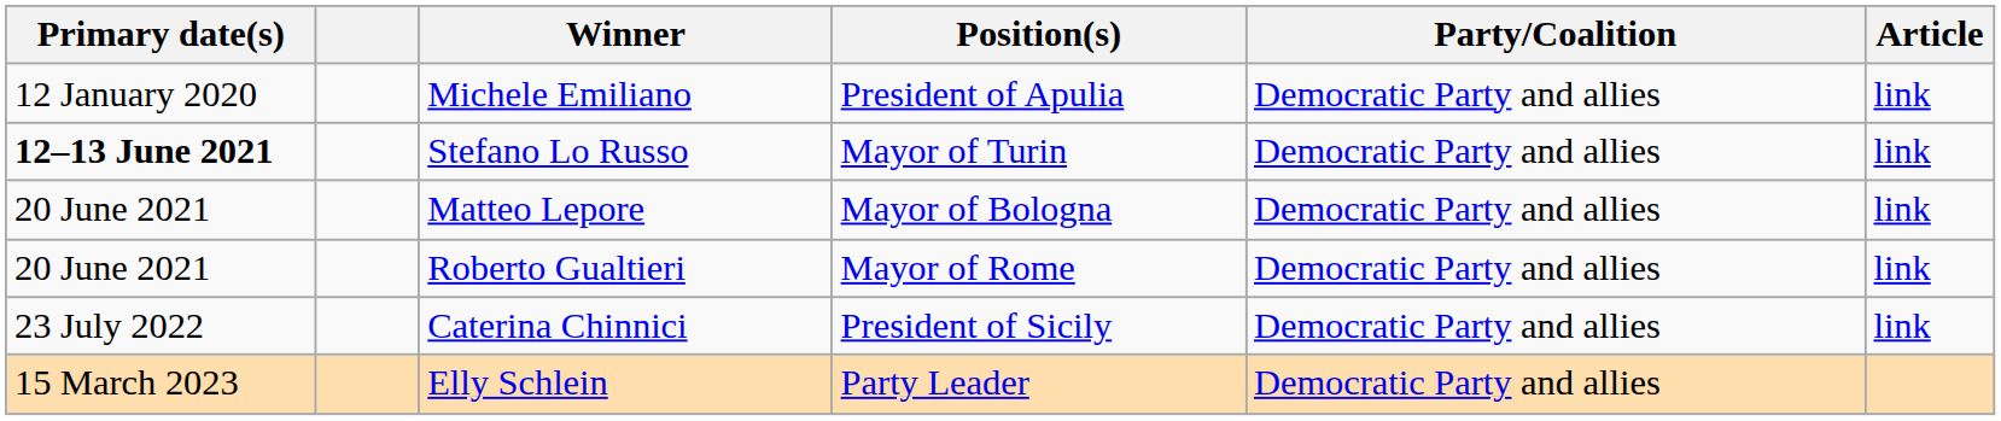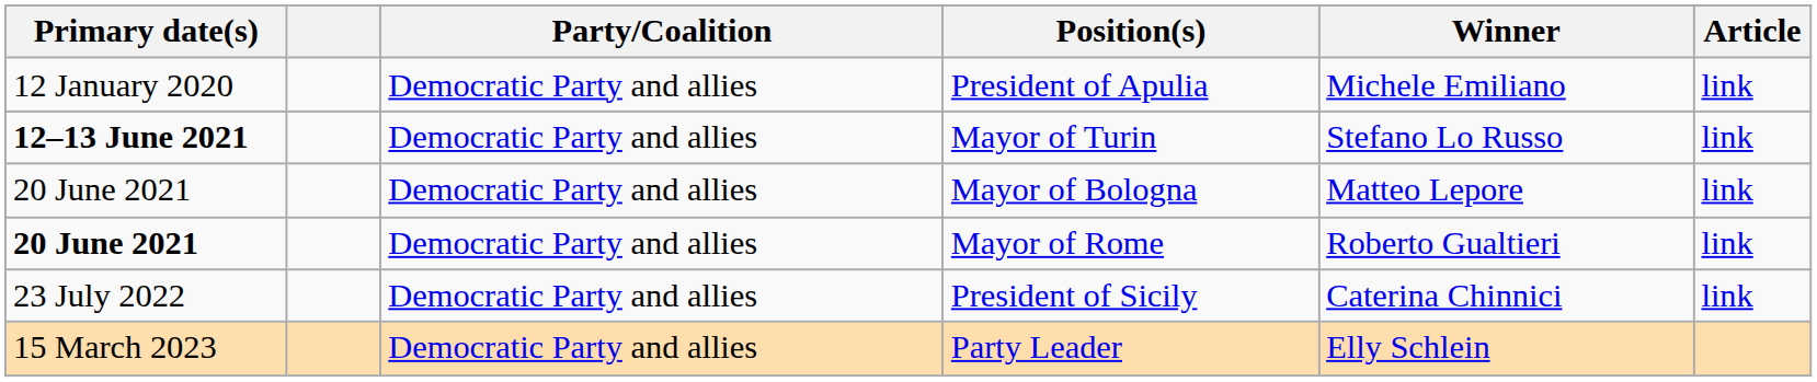 <table class="wikitable">
 <tr>
 <th width="15%">Primary date(s)</th>
 <th width="5%"></th>
+<th width="30%">Party/Coalition</th>
+<th width="20%">Position(s)</th>
 <th width="20%">Winner</th>
-<th width="20%">Position(s)</th>
-<th width="30%">Party/Coalition</th>
 <th width="5%">Article</th>
 </tr>
 <tr>
 <td>12 January 2020</td>
 <td></td>
+<td><a href='#'>Democratic Party</a> and allies</td>
+<td><a href='#'>President of Apulia</a></td>
 <td><a href='#'>Michele Emiliano</a></td>
-<td><a href='#'>President of Apulia</a></td>
-<td><a href='#'>Democratic Party</a> and allies</td>
 <td><a href='#'>link</a></td>
 </tr>
 <tr>
 <td><strong>12–13 June 2021</strong></td>
 <td></td>
+<td><a href='#'>Democratic Party</a> and allies</td>
+<td><a href='#'>Mayor of Turin</a></td>
 <td><a href='#'>Stefano Lo Russo</a></td>
-<td><a href='#'>Mayor of Turin</a></td>
-<td><a href='#'>Democratic Party</a> and allies</td>
 <td><a href='#'>link</a></td>
 </tr>
 <tr>
 <td>20 June 2021</td>
 <td></td>
+<td><a href='#'>Democratic Party</a> and allies</td>
+<td><a href='#'>Mayor of Bologna</a></td>
 <td><a href='#'>Matteo Lepore</a></td>
-<td><a href='#'>Mayor of Bologna</a></td>
-<td><a href='#'>Democratic Party</a> and allies</td>
 <td><a href='#'>link</a></td>
 </tr>
 <tr>
-<td>20 June 2021</td>
+<td><strong>20 June 2021</strong></td>
 <td></td>
+<td><a href='#'>Democratic Party</a> and allies</td>
+<td><a href='#'>Mayor of Rome</a></td>
 <td><a href='#'>Roberto Gualtieri</a></td>
-<td><a href='#'>Mayor of Rome</a></td>
-<td><a href='#'>Democratic Party</a> and allies</td>
 <td><a href='#'>link</a></td>
 </tr>
 <tr>
 <td>23 July 2022</td>
 <td></td>
+<td><a href='#'>Democratic Party</a> and allies</td>
+<td><a href='#'>President of Sicily</a></td>
 <td><a href='#'>Caterina Chinnici</a></td>
-<td><a href='#'>President of Sicily</a></td>
-<td><a href='#'>Democratic Party</a> and allies</td>
 <td><a href='#'>link</a></td>
 </tr>
 <tr style="background:#FFDEAD;">
 <td>15 March 2023</td>
 <td></td>
+<td><a href='#'>Democratic Party</a> and allies</td>
+<td><a href='#'>Party Leader</a></td>
 <td><a href='#'>Elly Schlein</a></td>
-<td><a href='#'>Party Leader</a></td>
-<td><a href='#'>Democratic Party</a> and allies</td>
 <td></td>
 </tr>
 </table>
